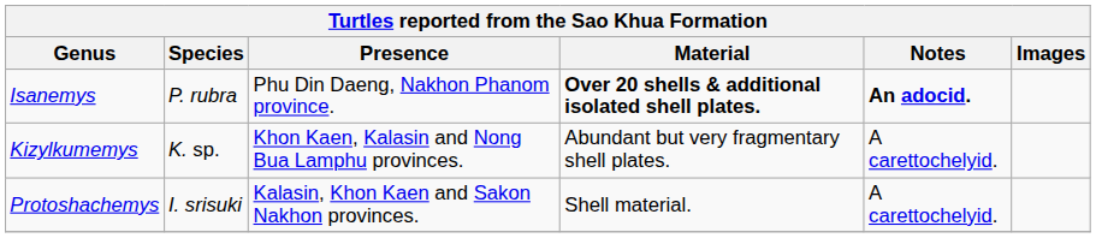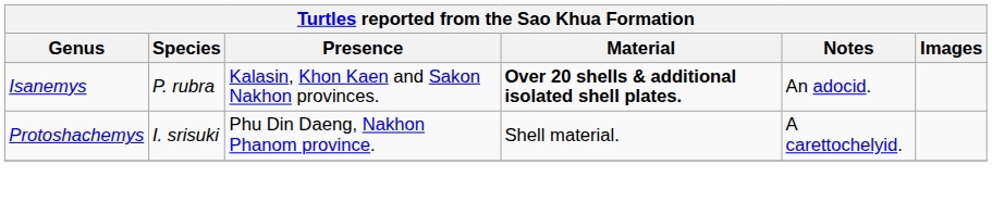 <table class="wikitable" align="center">
 <tr>
 <th colspan="6" align="center"><strong><a href='#'>Turtles</a> reported from the Sao Khua Formation</strong></th>
 </tr>
 <tr>
 <th>Genus</th>
 <th>Species</th>
 <th>Presence</th>
 <th><strong>Material</strong></th>
 <th>Notes</th>
 <th>Images</th>
 </tr>
 <tr>
 <td><em><a href='#'>Isanemys</a></em></td>
 <td><em>P. rubra</em></td>
-<td>Phu Din Daeng, <a href='#'>Nakhon Phanom province</a>.</td>
+<td><a href='#'>Kalasin</a>, <a href='#'>Khon Kaen</a> and <a href='#'>Sakon Nakhon</a> provinces.</td>
 <td><strong>Over 20 shells & additional isolated shell plates.</strong></td>
-<td><strong>An <a href='#'>adocid</a>.</strong></td>
-<td></td>
-</tr>
-<tr>
-<td><em><a href='#'>Kizylkumemys</a></em></td>
-<td><em>K.</em> sp.</td>
-<td><a href='#'>Khon Kaen</a>, <a href='#'>Kalasin</a> and <a href='#'>Nong Bua Lamphu</a> provinces.</td>
-<td>Abundant but very fragmentary shell plates.</td>
-<td>A <a href='#'>carettochelyid</a>.</td>
+<td>An <a href='#'>adocid</a>.</td>
 <td></td>
 </tr>
 <tr>
 <td><em><a href='#'>Protoshachemys</a></em></td>
 <td><em>I. srisuki</em></td>
-<td><a href='#'>Kalasin</a>, <a href='#'>Khon Kaen</a> and <a href='#'>Sakon Nakhon</a> provinces.</td>
+<td>Phu Din Daeng, <a href='#'>Nakhon Phanom province</a>.</td>
 <td>Shell material.</td>
 <td>A <a href='#'>carettochelyid</a>.</td>
 <td></td>
 </tr>
 <tr>
 </tr>
 </table>
